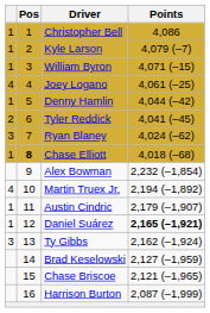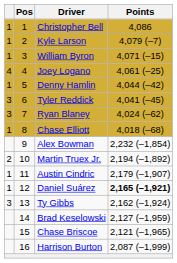 <table class="wikitable" style="font-size: 95%;">
 <tr>
 <th></th>
 <th>Pos</th>
 <th>Driver</th>
 <th>Points</th>
 </tr>
 <tr style="background:#D4AF37;">
 <td align="left"> 1</td>
 <td style="text-align:center;">1</td>
 <td><a href='#'>Christopher Bell</a></td>
 <td style="text-align:center;">4,086</td>
 </tr>
 <tr style="background:#D4AF37;">
 <td align="left"> 1</td>
 <td style="text-align:center;">2</td>
 <td><a href='#'>Kyle Larson</a></td>
 <td style="text-align:center;">4,079 (–7)</td>
 </tr>
 <tr style="background:#D4AF37;">
 <td align="left"> 1</td>
 <td style="text-align:center;">3</td>
 <td><a href='#'>William Byron</a></td>
 <td style="text-align:center;">4,071 (–15)</td>
 </tr>
 <tr style="background:#D4AF37;">
 <td align="left"> 4</td>
 <td style="text-align:center;">4</td>
 <td><a href='#'>Joey Logano</a></td>
 <td style="text-align:center;">4,061 (–25)</td>
 </tr>
 <tr style="background:#D4AF37;">
 <td align="left"> 1</td>
 <td style="text-align:center;">5</td>
 <td><a href='#'>Denny Hamlin</a></td>
 <td style="text-align:center;">4,044 (–42)</td>
 </tr>
 <tr style="background:#D4AF37;">
-<td align="left"> 2</td>
+<td align="left"> 3</td>
 <td style="text-align:center;">6</td>
 <td><a href='#'>Tyler Reddick</a></td>
 <td style="text-align:center;">4,041 (–45)</td>
 </tr>
 <tr style="background:#D4AF37;">
 <td align="left"> 3</td>
 <td style="text-align:center;">7</td>
 <td><a href='#'>Ryan Blaney</a></td>
 <td style="text-align:center;">4,024 (–62)</td>
 </tr>
 <tr style="background:#D4AF37;">
 <td align="left"> 1</td>
-<td style="text-align:center;"><strong>8</strong></td>
+<td style="text-align:center;">8</td>
 <td><a href='#'>Chase Elliott</a></td>
 <td style="text-align:center;">4,018 (–68)</td>
 </tr>
 <tr>
 <td align="left"></td>
 <td style="text-align:center;">9</td>
 <td><a href='#'>Alex Bowman</a></td>
 <td style="text-align:center;">2,232 (–1,854)</td>
 </tr>
 <tr>
-<td align="left"> 4</td>
+<td align="left"> 2</td>
 <td style="text-align:center;">10</td>
 <td><a href='#'>Martin Truex Jr.</a></td>
 <td style="text-align:center;">2,194 (–1,892)</td>
 </tr>
 <tr>
 <td align="left"> 1</td>
 <td style="text-align:center;">11</td>
 <td><a href='#'>Austin Cindric</a></td>
 <td style="text-align:center;">2,179 (–1,907)</td>
 </tr>
 <tr>
 <td align="left"> 1</td>
 <td style="text-align:center;">12</td>
 <td><a href='#'>Daniel Suárez</a></td>
 <td style="text-align:center;"><strong>2,165 (–1,921)</strong></td>
 </tr>
 <tr>
 <td align="left"> 3</td>
 <td style="text-align:center;">13</td>
 <td><a href='#'>Ty Gibbs</a></td>
 <td style="text-align:center;">2,162 (–1,924)</td>
 </tr>
 <tr>
 <td align="left"></td>
 <td style="text-align:center;">14</td>
 <td><a href='#'>Brad Keselowski</a></td>
 <td style="text-align:center;">2,127 (–1,959)</td>
 </tr>
 <tr>
 <td align="left"></td>
 <td style="text-align:center;">15</td>
 <td><a href='#'>Chase Briscoe</a></td>
 <td style="text-align:center;">2,121 (–1,965)</td>
 </tr>
 <tr>
 <td align="left"></td>
 <td style="text-align:center;">16</td>
 <td><a href='#'>Harrison Burton</a></td>
 <td style="text-align:center;">2,087 (–1,999)</td>
 </tr>
 <tr class="sortbottom">
 <th colspan="9"></th>
 </tr>
 </table>
